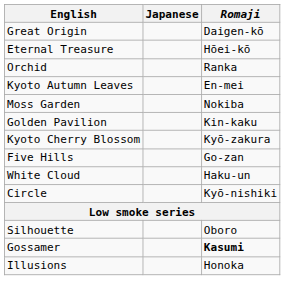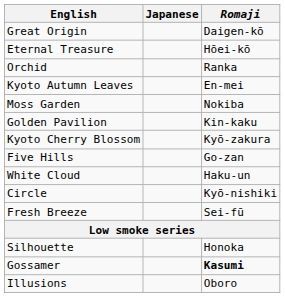 <table class="wikitable">
 <tr>
 <th>English</th>
 <th>Japanese</th>
 <th><em>Romaji</em></th>
 </tr>
 <tr>
 <td>Great Origin</td>
 <td></td>
 <td>Daigen-kō</td>
 </tr>
 <tr>
 <td>Eternal Treasure</td>
 <td></td>
 <td>Hōei-kō</td>
 </tr>
 <tr>
 <td>Orchid</td>
 <td></td>
 <td>Ranka</td>
 </tr>
 <tr>
 <td>Kyoto Autumn Leaves</td>
 <td></td>
 <td>En-mei</td>
 </tr>
 <tr>
 <td>Moss Garden</td>
 <td></td>
 <td>Nokiba</td>
 </tr>
 <tr>
 <td>Golden Pavilion</td>
 <td></td>
 <td>Kin-kaku</td>
 </tr>
 <tr>
 <td>Kyoto Cherry Blossom</td>
 <td></td>
 <td>Kyō-zakura</td>
 </tr>
 <tr>
 <td>Five Hills</td>
 <td></td>
 <td>Go-zan</td>
 </tr>
 <tr>
 <td>White Cloud</td>
 <td></td>
 <td>Haku-un</td>
 </tr>
 <tr>
 <td>Circle</td>
 <td></td>
 <td>Kyō-nishiki</td>
 </tr>
 <tr>
+<td>Fresh Breeze</td>
+<td></td>
+<td>Sei-fū</td>
+</tr>
+<tr>
 <th colspan="3">Low smoke series</th>
 </tr>
 <tr>
 <td>Silhouette</td>
 <td></td>
-<td>Oboro</td>
+<td>Honoka</td>
 </tr>
 <tr>
 <td>Gossamer</td>
 <td></td>
 <td><strong>Kasumi</strong></td>
 </tr>
 <tr>
 <td>Illusions</td>
 <td></td>
-<td>Honoka</td>
+<td>Oboro</td>
 </tr>
 </table>
